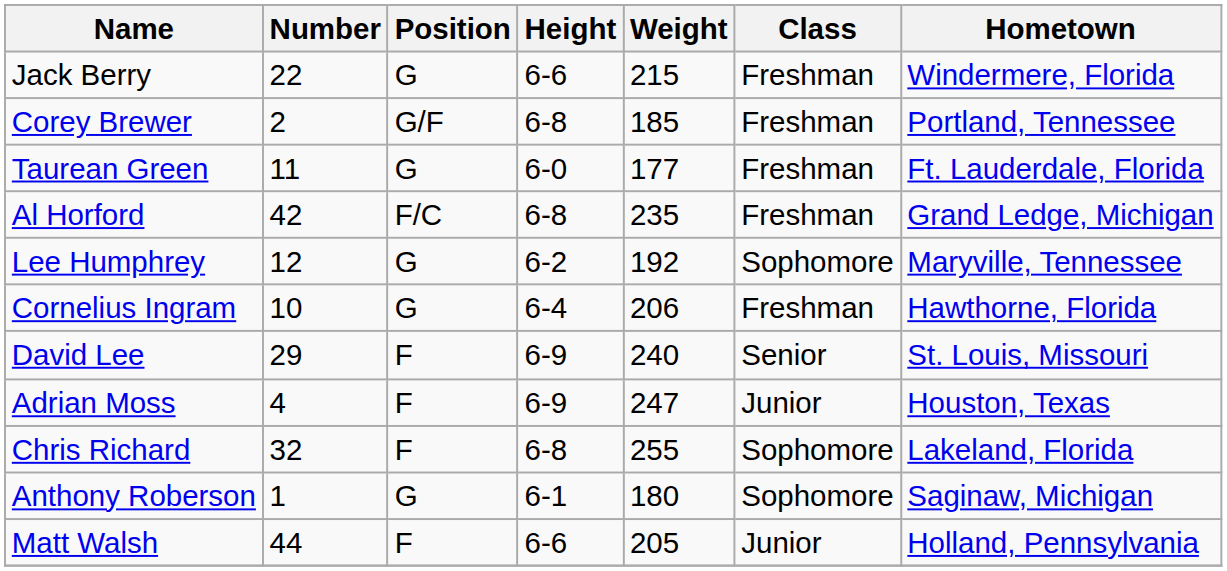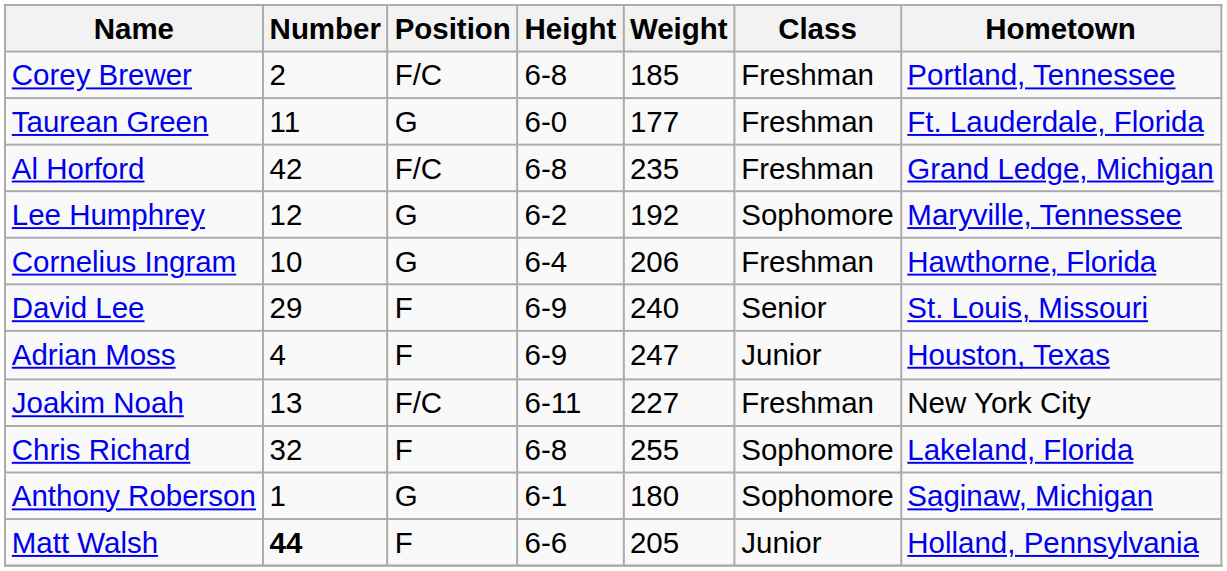 <table class="wikitable" style="font-size: 95%;">
 <tr>
 <th>Name</th>
 <th>Number</th>
 <th>Position</th>
 <th>Height</th>
 <th>Weight</th>
 <th>Class</th>
 <th>Hometown</th>
 </tr>
 <tr>
-<td>Jack Berry</td>
-<td>22</td>
-<td>G</td>
-<td>6-6</td>
-<td>215</td>
-<td>Freshman</td>
-<td><a href='#'>Windermere, Florida</a></td>
-</tr>
-<tr>
 <td><a href='#'>Corey Brewer</a></td>
 <td>2</td>
-<td>G/F</td>
+<td>F/C</td>
 <td>6-8</td>
 <td>185</td>
 <td>Freshman</td>
 <td><a href='#'>Portland, Tennessee</a></td>
 </tr>
 <tr>
 <td><a href='#'>Taurean Green</a></td>
 <td>11</td>
 <td>G</td>
 <td>6-0</td>
 <td>177</td>
 <td>Freshman</td>
 <td><a href='#'>Ft. Lauderdale, Florida</a></td>
 </tr>
 <tr>
 <td><a href='#'>Al Horford</a></td>
 <td>42</td>
 <td>F/C</td>
 <td>6-8</td>
 <td>235</td>
 <td>Freshman</td>
 <td><a href='#'>Grand Ledge, Michigan</a></td>
 </tr>
 <tr>
 <td><a href='#'>Lee Humphrey</a></td>
 <td>12</td>
 <td>G</td>
 <td>6-2</td>
 <td>192</td>
 <td>Sophomore</td>
 <td><a href='#'>Maryville, Tennessee</a></td>
 </tr>
 <tr>
 <td><a href='#'>Cornelius Ingram</a></td>
 <td>10</td>
 <td>G</td>
 <td>6-4</td>
 <td>206</td>
 <td>Freshman</td>
 <td><a href='#'>Hawthorne, Florida</a></td>
 </tr>
 <tr>
 <td><a href='#'>David Lee</a></td>
 <td>29</td>
 <td>F</td>
 <td>6-9</td>
 <td>240</td>
 <td>Senior</td>
 <td><a href='#'>St. Louis, Missouri</a></td>
 </tr>
 <tr>
 <td><a href='#'>Adrian Moss</a></td>
 <td>4</td>
 <td>F</td>
 <td>6-9</td>
 <td>247</td>
 <td>Junior</td>
 <td><a href='#'>Houston, Texas</a></td>
 </tr>
 <tr>
+<td><a href='#'>Joakim Noah</a></td>
+<td>13</td>
+<td>F/C</td>
+<td>6-11</td>
+<td>227</td>
+<td>Freshman</td>
+<td>New York City</td>
+</tr>
+<tr>
 <td><a href='#'>Chris Richard</a></td>
 <td>32</td>
 <td>F</td>
 <td>6-8</td>
 <td>255</td>
 <td>Sophomore</td>
 <td><a href='#'>Lakeland, Florida</a></td>
 </tr>
 <tr>
 <td><a href='#'>Anthony Roberson</a></td>
 <td>1</td>
 <td>G</td>
 <td>6-1</td>
 <td>180</td>
 <td>Sophomore</td>
 <td><a href='#'>Saginaw, Michigan</a></td>
 </tr>
 <tr>
 <td><a href='#'>Matt Walsh</a></td>
-<td>44</td>
+<td><strong>44</strong></td>
 <td>F</td>
 <td>6-6</td>
 <td>205</td>
 <td>Junior</td>
 <td><a href='#'>Holland, Pennsylvania</a></td>
 </tr>
 <tr>
 </tr>
 </table>
